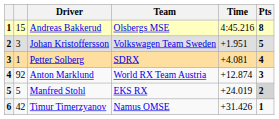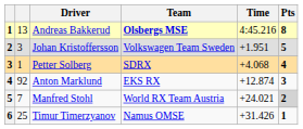 <table class=wikitable style="font-size:95%">
 <tr>
 <th></th>
 <th></th>
 <th>Driver</th>
 <th>Team</th>
 <th>Time</th>
 <th>Pts</th>
 </tr>
 <tr>
 <th style="background:#ffffbf;">1</th>
-<td style="background:#ffffbf;">15</td>
+<td style="background:#ffffbf;">13</td>
 <td style="background:#ffffbf;"> <a href='#'>Andreas Bakkerud</a></td>
-<td style="background:#ffffbf;"><a href='#'>Olsbergs MSE</a></td>
+<td style="background:#ffffbf;"><strong><a href='#'>Olsbergs MSE</a></strong></td>
 <td style="background:#ffffbf;">4:45.216</td>
 <td style="background:#ffffbf;"><strong>8</strong></td>
 </tr>
 <tr>
 <th style="background:#dfdfdf;">2</th>
 <td style="background:#dfdfdf;">3</td>
 <td style="background:#dfdfdf;"> <a href='#'>Johan Kristoffersson</a></td>
 <td style="background:#dfdfdf;"><a href='#'>Volkswagen Team Sweden</a></td>
 <td style="background:#dfdfdf;">+1.951</td>
 <td style="background:#dfdfdf;"><strong>5</strong></td>
 </tr>
 <tr>
 <th style="background:#ffdf9f;">3</th>
 <td style="background:#ffdf9f;">1</td>
 <td style="background:#ffdf9f;"> <a href='#'>Petter Solberg</a></td>
 <td style="background:#ffdf9f;"><a href='#'>SDRX</a></td>
-<td style="background:#ffdf9f;">+4.081</td>
+<td style="background:#ffdf9f;">+4.068</td>
 <td style="background:#ffdf9f;"><strong>4</strong></td>
 </tr>
 <tr>
 <th>4</th>
 <td>92</td>
 <td> <a href='#'>Anton Marklund</a></td>
-<td><a href='#'>World RX Team Austria</a></td>
+<td><a href='#'>EKS RX</a></td>
 <td>+12.874</td>
 <td><strong>3</strong></td>
 </tr>
 <tr>
 <th>5</th>
-<td>5</td>
+<td>7</td>
 <td> <a href='#'>Manfred Stohl</a></td>
-<td><a href='#'>EKS RX</a></td>
-<td>+24.019</td>
+<td><a href='#'>World RX Team Austria</a></td>
+<td>+24.021</td>
 <td style="background: lightgrey;"><strong>2</strong></td>
 </tr>
 <tr>
 <th>6</th>
-<td>42</td>
+<td>25</td>
 <td> <a href='#'>Timur Timerzyanov</a></td>
 <td><a href='#'>Namus OMSE</a></td>
 <td>+31.426</td>
 <td><strong>1</strong></td>
 </tr>
 </table>
